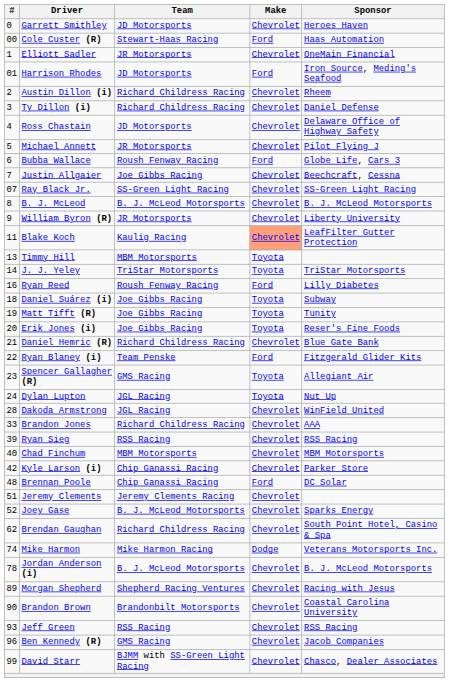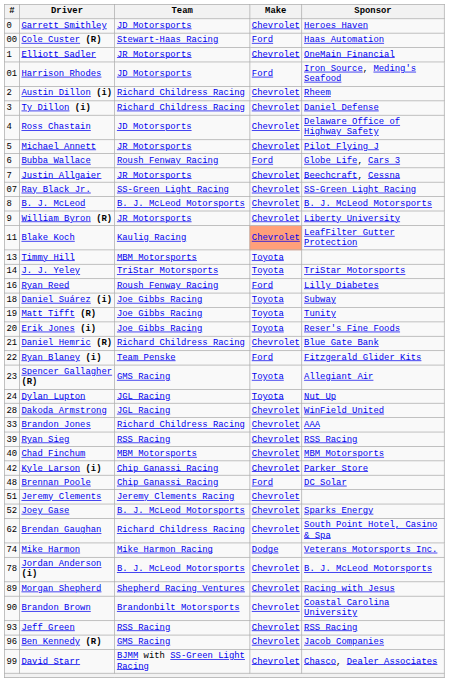 <table class="wikitable" style="font-size:95%">
 <tr>
 <th>#</th>
 <th>Driver</th>
 <th>Team</th>
 <th>Make</th>
 <th>Sponsor</th>
 </tr>
 <tr>
 <td>0</td>
 <td><a href='#'>Garrett Smithley</a></td>
 <td><a href='#'>JD Motorsports</a></td>
 <td><a href='#'>Chevrolet</a></td>
 <td><a href='#'>Heroes Haven</a></td>
 </tr>
 <tr>
 <td>00</td>
 <td><a href='#'>Cole Custer</a> <strong>(R)</strong></td>
 <td><a href='#'>Stewart-Haas Racing</a></td>
 <td><a href='#'>Ford</a></td>
 <td><a href='#'>Haas Automation</a></td>
 </tr>
 <tr>
 <td>1</td>
 <td><a href='#'>Elliott Sadler</a></td>
 <td><a href='#'>JR Motorsports</a></td>
 <td><a href='#'>Chevrolet</a></td>
 <td><a href='#'>OneMain Financial</a></td>
 </tr>
 <tr>
 <td>01</td>
 <td><a href='#'>Harrison Rhodes</a></td>
 <td><a href='#'>JD Motorsports</a></td>
 <td><a href='#'>Ford</a></td>
 <td><a href='#'>Iron Source</a>, <a href='#'>Meding's Seafood</a></td>
 </tr>
 <tr>
 <td>2</td>
 <td><a href='#'>Austin Dillon</a> <strong>(i)</strong></td>
 <td><a href='#'>Richard Childress Racing</a></td>
 <td><a href='#'>Chevrolet</a></td>
 <td><a href='#'>Rheem</a></td>
 </tr>
 <tr>
 <td>3</td>
 <td><a href='#'>Ty Dillon</a> <strong>(i)</strong></td>
 <td><a href='#'>Richard Childress Racing</a></td>
 <td><a href='#'>Chevrolet</a></td>
 <td><a href='#'>Daniel Defense</a></td>
 </tr>
 <tr>
 <td>4</td>
 <td><a href='#'>Ross Chastain</a></td>
 <td><a href='#'>JD Motorsports</a></td>
 <td><a href='#'>Chevrolet</a></td>
 <td><a href='#'>Delaware Office of Highway Safety</a></td>
 </tr>
 <tr>
 <td>5</td>
 <td><a href='#'>Michael Annett</a></td>
 <td><a href='#'>JR Motorsports</a></td>
 <td><a href='#'>Chevrolet</a></td>
 <td><a href='#'>Pilot Flying J</a></td>
 </tr>
 <tr>
 <td>6</td>
 <td><a href='#'>Bubba Wallace</a></td>
 <td><a href='#'>Roush Fenway Racing</a></td>
 <td><a href='#'>Ford</a></td>
 <td><a href='#'>Globe Life</a>, <a href='#'>Cars 3</a></td>
 </tr>
 <tr>
 <td>7</td>
 <td><a href='#'>Justin Allgaier</a></td>
-<td><a href='#'>Joe Gibbs Racing</a></td>
+<td><a href='#'>JR Motorsports</a></td>
 <td><a href='#'>Chevrolet</a></td>
 <td><a href='#'>Beechcraft</a>, <a href='#'>Cessna</a></td>
 </tr>
 <tr>
 <td>07</td>
 <td><a href='#'>Ray Black Jr.</a></td>
 <td><a href='#'>SS-Green Light Racing</a></td>
 <td><a href='#'>Chevrolet</a></td>
 <td><a href='#'>SS-Green Light Racing</a></td>
 </tr>
 <tr>
 <td>8</td>
 <td><a href='#'>B. J. McLeod</a></td>
 <td><a href='#'>B. J. McLeod Motorsports</a></td>
 <td><a href='#'>Chevrolet</a></td>
 <td><a href='#'>B. J. McLeod Motorsports</a></td>
 </tr>
 <tr>
 <td>9</td>
 <td><a href='#'>William Byron</a> <strong>(R)</strong></td>
 <td><a href='#'>JR Motorsports</a></td>
 <td><a href='#'>Chevrolet</a></td>
 <td><a href='#'>Liberty University</a></td>
 </tr>
 <tr>
 <td>11</td>
 <td><a href='#'>Blake Koch</a></td>
 <td><a href='#'>Kaulig Racing</a></td>
 <td style="background: lightsalmon;"><a href='#'>Chevrolet</a></td>
 <td><a href='#'>LeafFilter Gutter Protection</a></td>
 </tr>
 <tr>
 <td>13</td>
 <td><a href='#'>Timmy Hill</a></td>
 <td><a href='#'>MBM Motorsports</a></td>
 <td><a href='#'>Toyota</a></td>
 <td></td>
 </tr>
 <tr>
 <td>14</td>
 <td><a href='#'>J. J. Yeley</a></td>
 <td><a href='#'>TriStar Motorsports</a></td>
 <td><a href='#'>Toyota</a></td>
 <td><a href='#'>TriStar Motorsports</a></td>
 </tr>
 <tr>
 <td>16</td>
 <td><a href='#'>Ryan Reed</a></td>
 <td><a href='#'>Roush Fenway Racing</a></td>
 <td><a href='#'>Ford</a></td>
 <td><a href='#'>Lilly Diabetes</a></td>
 </tr>
 <tr>
 <td>18</td>
 <td><a href='#'>Daniel Suárez</a> <strong>(i)</strong></td>
 <td><a href='#'>Joe Gibbs Racing</a></td>
 <td><a href='#'>Toyota</a></td>
 <td><a href='#'>Subway</a></td>
 </tr>
 <tr>
 <td>19</td>
 <td><a href='#'>Matt Tifft</a> <strong>(R)</strong></td>
 <td><a href='#'>Joe Gibbs Racing</a></td>
 <td><a href='#'>Toyota</a></td>
 <td><a href='#'>Tunity</a></td>
 </tr>
 <tr>
 <td>20</td>
 <td><a href='#'>Erik Jones</a> <strong>(i)</strong></td>
 <td><a href='#'>Joe Gibbs Racing</a></td>
 <td><a href='#'>Toyota</a></td>
 <td><a href='#'>Reser's Fine Foods</a></td>
 </tr>
 <tr>
 <td>21</td>
 <td><a href='#'>Daniel Hemric</a> <strong>(R)</strong></td>
 <td><a href='#'>Richard Childress Racing</a></td>
 <td><a href='#'>Chevrolet</a></td>
 <td><a href='#'>Blue Gate Bank</a></td>
 </tr>
 <tr>
 <td>22</td>
 <td><a href='#'>Ryan Blaney</a> <strong>(i)</strong></td>
 <td><a href='#'>Team Penske</a></td>
 <td><a href='#'>Ford</a></td>
 <td><a href='#'>Fitzgerald Glider Kits</a></td>
 </tr>
 <tr>
 <td>23</td>
 <td><a href='#'>Spencer Gallagher</a> <strong>(R)</strong></td>
 <td><a href='#'>GMS Racing</a></td>
 <td><a href='#'>Toyota</a></td>
 <td><a href='#'>Allegiant Air</a></td>
 </tr>
 <tr>
 <td>24</td>
 <td><a href='#'>Dylan Lupton</a></td>
 <td><a href='#'>JGL Racing</a></td>
 <td><a href='#'>Toyota</a></td>
 <td><a href='#'>Nut Up</a></td>
 </tr>
 <tr>
 <td>28</td>
 <td><a href='#'>Dakoda Armstrong</a></td>
 <td><a href='#'>JGL Racing</a></td>
 <td><a href='#'>Chevrolet</a></td>
 <td><a href='#'>WinField United</a></td>
 </tr>
 <tr>
 <td>33</td>
 <td><a href='#'>Brandon Jones</a></td>
 <td><a href='#'>Richard Childress Racing</a></td>
 <td><a href='#'>Chevrolet</a></td>
 <td><a href='#'>AAA</a></td>
 </tr>
 <tr>
 <td>39</td>
 <td><a href='#'>Ryan Sieg</a></td>
 <td><a href='#'>RSS Racing</a></td>
 <td><a href='#'>Chevrolet</a></td>
 <td><a href='#'>RSS Racing</a></td>
 </tr>
 <tr>
 <td>40</td>
 <td><a href='#'>Chad Finchum</a></td>
 <td><a href='#'>MBM Motorsports</a></td>
 <td><a href='#'>Chevrolet</a></td>
 <td><a href='#'>MBM Motorsports</a></td>
 </tr>
 <tr>
 <td>42</td>
 <td><a href='#'>Kyle Larson</a> <strong>(i)</strong></td>
 <td><a href='#'>Chip Ganassi Racing</a></td>
 <td><a href='#'>Chevrolet</a></td>
 <td><a href='#'>Parker Store</a></td>
 </tr>
 <tr>
 <td>48</td>
 <td><a href='#'>Brennan Poole</a></td>
 <td><a href='#'>Chip Ganassi Racing</a></td>
 <td><a href='#'>Ford</a></td>
 <td><a href='#'>DC Solar</a></td>
 </tr>
 <tr>
 <td>51</td>
 <td><a href='#'>Jeremy Clements</a></td>
 <td><a href='#'>Jeremy Clements Racing</a></td>
 <td><a href='#'>Chevrolet</a></td>
 <td></td>
 </tr>
 <tr>
 <td>52</td>
 <td><a href='#'>Joey Gase</a></td>
 <td><a href='#'>B. J. McLeod Motorsports</a></td>
 <td><a href='#'>Chevrolet</a></td>
 <td><a href='#'>Sparks Energy</a></td>
 </tr>
 <tr>
 <td>62</td>
 <td><a href='#'>Brendan Gaughan</a></td>
 <td><a href='#'>Richard Childress Racing</a></td>
 <td><a href='#'>Chevrolet</a></td>
 <td><a href='#'>South Point Hotel, Casino & Spa</a></td>
 </tr>
 <tr>
 <td>74</td>
 <td><a href='#'>Mike Harmon</a></td>
 <td><a href='#'>Mike Harmon Racing</a></td>
 <td><a href='#'>Dodge</a></td>
 <td><a href='#'>Veterans Motorsports Inc.</a></td>
 </tr>
 <tr>
 <td>78</td>
 <td><a href='#'>Jordan Anderson</a> <strong>(i)</strong></td>
 <td><a href='#'>B. J. McLeod Motorsports</a></td>
 <td><a href='#'>Chevrolet</a></td>
 <td><a href='#'>B. J. McLeod Motorsports</a></td>
 </tr>
 <tr>
 <td>89</td>
 <td><a href='#'>Morgan Shepherd</a></td>
 <td><a href='#'>Shepherd Racing Ventures</a></td>
 <td><a href='#'>Chevrolet</a></td>
 <td><a href='#'>Racing with Jesus</a></td>
 </tr>
 <tr>
 <td>90</td>
 <td><a href='#'>Brandon Brown</a></td>
 <td><a href='#'>Brandonbilt Motorsports</a></td>
 <td><a href='#'>Chevrolet</a></td>
 <td><a href='#'>Coastal Carolina University</a></td>
 </tr>
 <tr>
 <td>93</td>
 <td><a href='#'>Jeff Green</a></td>
 <td><a href='#'>RSS Racing</a></td>
 <td><a href='#'>Chevrolet</a></td>
 <td><a href='#'>RSS Racing</a></td>
 </tr>
 <tr>
 <td>96</td>
 <td><a href='#'>Ben Kennedy</a> <strong>(R)</strong></td>
 <td><a href='#'>GMS Racing</a></td>
 <td><a href='#'>Chevrolet</a></td>
 <td><a href='#'>Jacob Companies</a></td>
 </tr>
 <tr>
 <td>99</td>
 <td><a href='#'>David Starr</a></td>
 <td><a href='#'>BJMM</a> with <a href='#'>SS-Green Light Racing</a></td>
 <td><a href='#'>Chevrolet</a></td>
 <td><a href='#'>Chasco</a>, <a href='#'>Dealer Associates</a></td>
 </tr>
 <tr>
 <th colspan="5"></th>
 </tr>
 </table>
